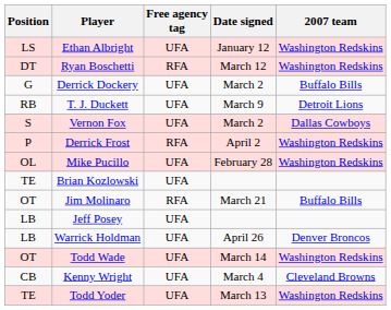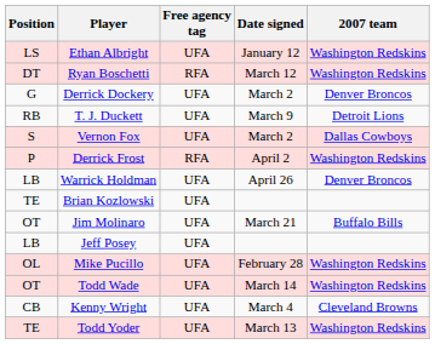 <table class="wikitable">
 <tr>
 <th>Position</th>
 <th>Player</th>
 <th>Free agency<br>tag</th>
 <th>Date signed</th>
 <th>2007 team</th>
 </tr>
 <tr style="background:#fdd; text-align:center;">
 <td>LS</td>
 <td><a href='#'>Ethan Albright</a></td>
 <td>UFA</td>
 <td>January 12</td>
 <td><a href='#'>Washington Redskins</a></td>
 </tr>
 <tr style="background:#fdd; text-align:center;">
 <td>DT</td>
 <td><a href='#'>Ryan Boschetti</a></td>
 <td>RFA</td>
 <td>March 12</td>
 <td><a href='#'>Washington Redskins</a></td>
 </tr>
 <tr style="background:#ffddoo; text-align:center;">
 <td>G</td>
 <td><a href='#'>Derrick Dockery</a></td>
 <td>UFA</td>
 <td>March 2</td>
-<td><a href='#'>Buffalo Bills</a></td>
+<td><a href='#'>Denver Broncos</a></td>
 </tr>
 <tr style="background:#ffddoo; text-align:center;">
 <td>RB</td>
 <td><a href='#'>T. J. Duckett</a></td>
 <td>UFA</td>
 <td>March 9</td>
 <td><a href='#'>Detroit Lions</a></td>
 </tr>
 <tr style="background:#fdd; text-align:center;">
 <td>S</td>
 <td><a href='#'>Vernon Fox</a></td>
 <td>UFA</td>
 <td>March 2</td>
 <td><a href='#'>Dallas Cowboys</a></td>
 </tr>
 <tr style="background:#fdd; text-align:center;">
 <td>P</td>
 <td><a href='#'>Derrick Frost</a></td>
 <td>RFA</td>
 <td>April 2</td>
 <td><a href='#'>Washington Redskins</a></td>
 </tr>
-<tr style="background:#fdd; text-align:center;">
-<td>OL</td>
-<td><a href='#'>Mike Pucillo</a></td>
+<tr style="background:#ffddoo; text-align:center;">
+<td>LB</td>
+<td><a href='#'>Warrick Holdman</a></td>
 <td>UFA</td>
-<td>February 28</td>
-<td><a href='#'>Washington Redskins</a></td>
+<td>April 26</td>
+<td><a href='#'>Denver Broncos</a></td>
 </tr>
 <tr style="background:#ffddoo; text-align:center;">
 <td>TE</td>
 <td><a href='#'>Brian Kozlowski</a></td>
 <td>UFA</td>
 <td></td>
 <td></td>
 </tr>
 <tr style="background:#ffddoo; text-align:center;">
 <td>OT</td>
 <td><a href='#'>Jim Molinaro</a></td>
-<td>RFA</td>
+<td>UFA</td>
 <td>March 21</td>
 <td><a href='#'>Buffalo Bills</a></td>
 </tr>
 <tr style="background:#ffddoo; text-align:center;">
 <td>LB</td>
 <td><a href='#'>Jeff Posey</a></td>
 <td>UFA</td>
 <td></td>
 <td></td>
 </tr>
-<tr style="background:#ffddoo; text-align:center;">
-<td>LB</td>
-<td><a href='#'>Warrick Holdman</a></td>
+<tr style="background:#fdd; text-align:center;">
+<td>OL</td>
+<td><a href='#'>Mike Pucillo</a></td>
 <td>UFA</td>
-<td>April 26</td>
-<td><a href='#'>Denver Broncos</a></td>
+<td>February 28</td>
+<td><a href='#'>Washington Redskins</a></td>
 </tr>
 <tr style="background:#fdd; text-align:center;">
 <td>OT</td>
 <td><a href='#'>Todd Wade</a></td>
 <td>UFA</td>
 <td>March 14</td>
 <td><a href='#'>Washington Redskins</a></td>
 </tr>
 <tr style="background:#ffddoo; text-align:center;">
 <td>CB</td>
 <td><a href='#'>Kenny Wright</a></td>
 <td>UFA</td>
 <td>March 4</td>
 <td><a href='#'>Cleveland Browns</a></td>
 </tr>
 <tr style="background:#fdd; text-align:center;">
 <td>TE</td>
 <td><a href='#'>Todd Yoder</a></td>
 <td>UFA</td>
 <td>March 13</td>
 <td><a href='#'>Washington Redskins</a></td>
 </tr>
 </table>
